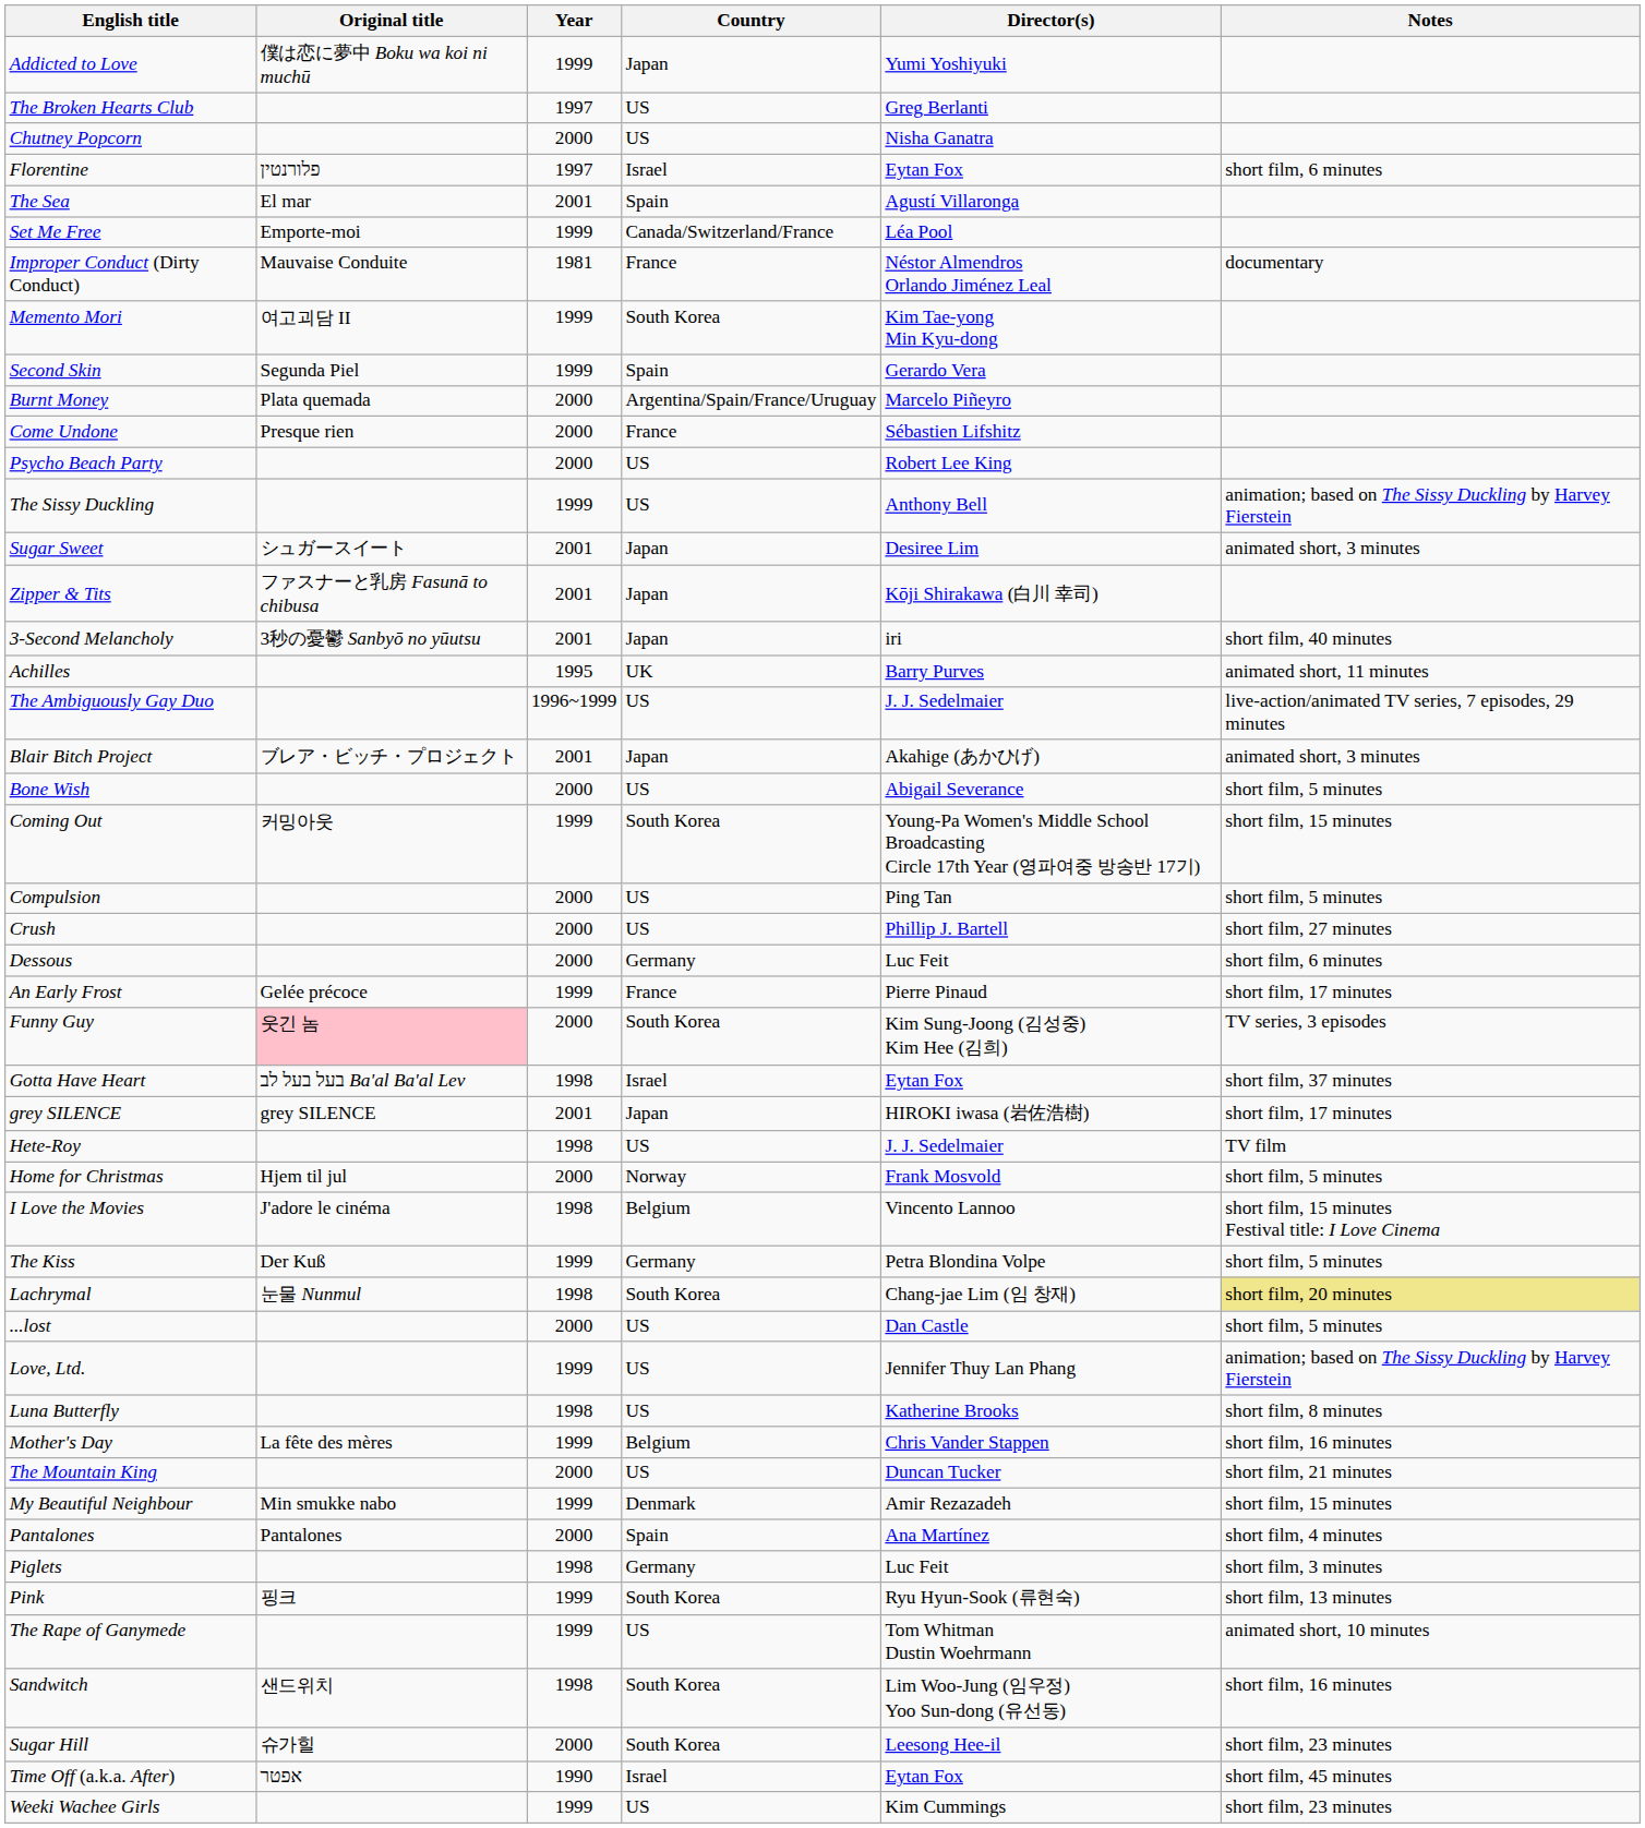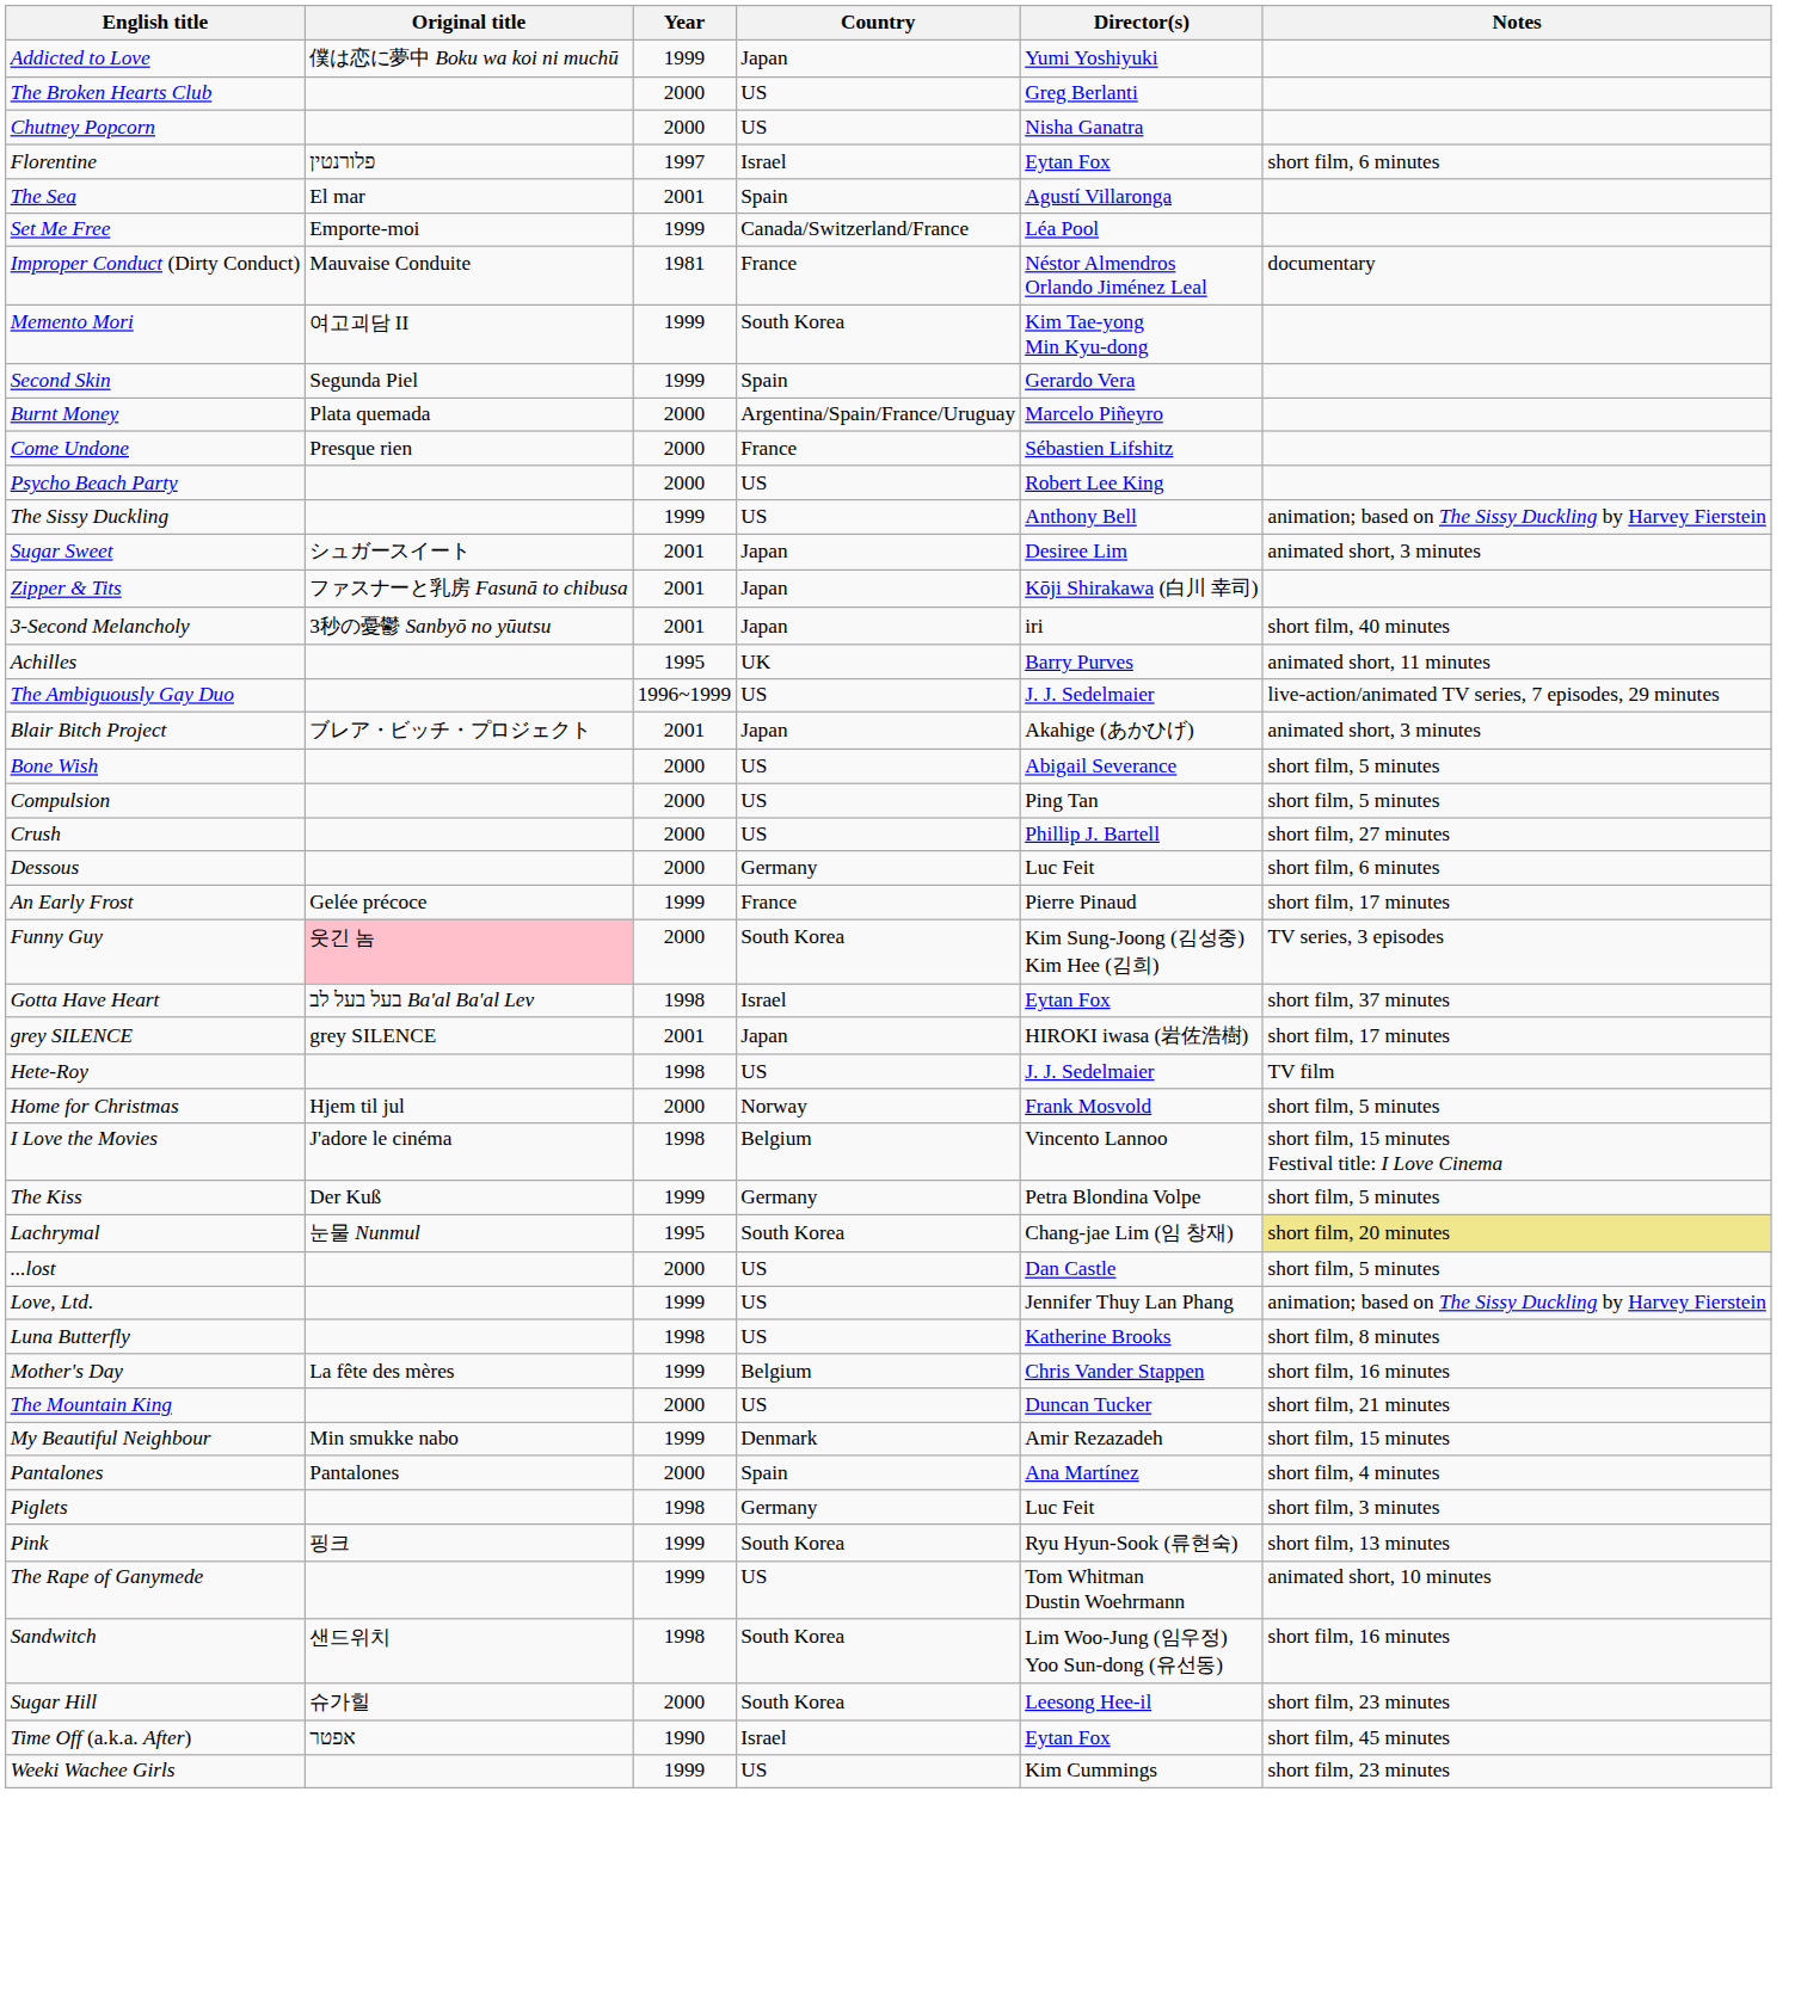 <table class="wikitable" style="font-size: 90%;">
 <tr>
 <th>English title</th>
 <th>Original title</th>
 <th style="width:40px;">Year</th>
 <th>Country</th>
 <th>Director(s)</th>
 <th>Notes</th>
 </tr>
 <tr>
 <td><em><a href='#'>Addicted to Love</a></em></td>
 <td>僕は恋に夢中 <em>Boku wa koi ni muchū</em></td>
 <td style="text-align:center;">1999</td>
 <td>Japan</td>
 <td><a href='#'>Yumi Yoshiyuki</a></td>
 <td></td>
 </tr>
 <tr>
 <td><em><a href='#'>The Broken Hearts Club</a></em></td>
 <td></td>
-<td style="text-align:center;">1997</td>
+<td style="text-align:center;">2000</td>
 <td>US</td>
 <td><a href='#'>Greg Berlanti</a></td>
 <td></td>
 </tr>
 <tr>
 <td><em><a href='#'>Chutney Popcorn</a></em></td>
 <td></td>
 <td style="text-align:center;">2000</td>
 <td>US</td>
 <td><a href='#'>Nisha Ganatra</a></td>
 <td></td>
 </tr>
 <tr>
 <td><em>Florentine</em></td>
 <td>פלורנטין</td>
 <td style="text-align:center;">1997</td>
 <td>Israel</td>
 <td><a href='#'>Eytan Fox</a></td>
 <td>short film, 6 minutes</td>
 </tr>
 <tr>
 <td><em><a href='#'>The Sea</a></em></td>
 <td>El mar</td>
 <td style="text-align:center;">2001</td>
 <td>Spain</td>
 <td><a href='#'>Agustí Villaronga</a></td>
 <td></td>
 </tr>
 <tr>
 <td><em><a href='#'>Set Me Free</a></em></td>
 <td>Emporte-moi</td>
 <td style="text-align:center;">1999</td>
 <td>Canada/Switzerland/France</td>
 <td><a href='#'>Léa Pool</a></td>
 <td></td>
 </tr>
 <tr valign="top">
 <td><em><a href='#'>Improper Conduct</a></em> (Dirty Conduct)</td>
 <td>Mauvaise Conduite</td>
 <td style="text-align:center;">1981</td>
 <td>France</td>
 <td><a href='#'>Néstor Almendros</a> <br> <a href='#'>Orlando Jiménez Leal</a></td>
 <td>documentary</td>
 </tr>
 <tr valign="top">
 <td><em><a href='#'>Memento Mori</a></em></td>
 <td>여고괴담 II</td>
 <td style="text-align:center;">1999</td>
 <td>South Korea</td>
 <td><a href='#'>Kim Tae-yong</a> <br> <a href='#'>Min Kyu-dong</a></td>
 <td></td>
 </tr>
 <tr>
 <td><em><a href='#'>Second Skin</a></em></td>
 <td>Segunda Piel</td>
 <td style="text-align:center;">1999</td>
 <td>Spain</td>
 <td><a href='#'>Gerardo Vera</a></td>
 <td></td>
 </tr>
 <tr>
 <td><em><a href='#'>Burnt Money</a></em></td>
 <td>Plata quemada</td>
 <td style="text-align:center;">2000</td>
 <td>Argentina/Spain/France/Uruguay</td>
 <td><a href='#'>Marcelo Piñeyro</a></td>
 <td></td>
 </tr>
 <tr>
 <td><em><a href='#'>Come Undone</a></em></td>
 <td>Presque rien</td>
 <td style="text-align:center;">2000</td>
 <td>France</td>
 <td><a href='#'>Sébastien Lifshitz</a></td>
 <td></td>
 </tr>
 <tr>
 <td><em><a href='#'>Psycho Beach Party</a></em></td>
 <td></td>
 <td style="text-align:center;">2000</td>
 <td>US</td>
 <td><a href='#'>Robert Lee King</a></td>
 <td></td>
 </tr>
 <tr>
 <td><em>The Sissy Duckling</em></td>
 <td></td>
 <td style="text-align:center;">1999</td>
 <td>US</td>
 <td><a href='#'>Anthony Bell</a></td>
 <td>animation; based on <em><a href='#'>The Sissy Duckling</a></em> by <a href='#'>Harvey Fierstein</a></td>
 </tr>
 <tr>
 <td><em><a href='#'>Sugar Sweet</a></em></td>
 <td>シュガースイート</td>
 <td style="text-align:center;">2001</td>
 <td>Japan</td>
 <td><a href='#'>Desiree Lim</a></td>
 <td>animated short, 3 minutes</td>
 </tr>
 <tr>
 <td><em><a href='#'>Zipper & Tits</a></em></td>
 <td>ファスナーと乳房 <em>Fasunā to chibusa</em></td>
 <td style="text-align:center;">2001</td>
 <td>Japan</td>
 <td><a href='#'>Kōji Shirakawa</a> (白川 幸司)</td>
 <td></td>
 </tr>
 <tr>
 <td><em>3-Second Melancholy</em></td>
 <td>3秒の憂鬱 <em>Sanbyō no yūutsu</em></td>
 <td style="text-align:center;">2001</td>
 <td>Japan</td>
 <td>iri</td>
 <td>short film, 40 minutes</td>
 </tr>
 <tr>
 <td><em>Achilles</em></td>
 <td></td>
 <td style="text-align:center;">1995</td>
 <td>UK</td>
 <td><a href='#'>Barry Purves</a></td>
 <td>animated short, 11 minutes</td>
 </tr>
 <tr valign="top">
 <td><em><a href='#'>The Ambiguously Gay Duo</a></em></td>
 <td></td>
 <td style="text-align:center;">1996~1999</td>
 <td>US</td>
 <td><a href='#'>J. J. Sedelmaier</a></td>
 <td>live-action/animated TV series, 7 episodes, 29 minutes</td>
 </tr>
 <tr>
 <td><em>Blair Bitch Project</em></td>
 <td>ブレア・ビッチ・プロジェクト</td>
 <td style="text-align:center;">2001</td>
 <td>Japan</td>
 <td>Akahige (あかひげ)</td>
 <td>animated short, 3 minutes</td>
 </tr>
 <tr>
 <td><em><a href='#'>Bone Wish</a></em></td>
 <td></td>
 <td style="text-align:center;">2000</td>
 <td>US</td>
 <td><a href='#'>Abigail Severance</a></td>
 <td>short film, 5 minutes</td>
 </tr>
-<tr valign="top">
-<td><em>Coming Out</em></td>
-<td>커밍아웃</td>
-<td style="text-align:center;">1999</td>
-<td>South Korea</td>
-<td>Young-Pa Women's Middle School Broadcasting <br> Circle 17th Year (영파여중 방송반 17기)</td>
-<td>short film, 15 minutes</td>
-</tr>
 <tr>
 <td><em>Compulsion</em></td>
 <td></td>
 <td style="text-align:center;">2000</td>
 <td>US</td>
 <td>Ping Tan</td>
 <td>short film, 5 minutes</td>
 </tr>
 <tr>
 <td><em>Crush</em></td>
 <td></td>
 <td style="text-align:center;">2000</td>
 <td>US</td>
 <td><a href='#'>Phillip J. Bartell</a></td>
 <td>short film, 27 minutes</td>
 </tr>
 <tr>
 <td><em>Dessous</em></td>
 <td></td>
 <td style="text-align:center;">2000</td>
 <td>Germany</td>
 <td>Luc Feit</td>
 <td>short film, 6 minutes</td>
 </tr>
 <tr>
 <td><em>An Early Frost</em></td>
 <td>Gelée précoce</td>
 <td style="text-align:center;">1999</td>
 <td>France</td>
 <td>Pierre Pinaud</td>
 <td>short film, 17 minutes</td>
 </tr>
 <tr valign="top">
 <td><em>Funny Guy</em></td>
 <td style="background: pink;">웃긴 놈</td>
 <td style="text-align:center;">2000</td>
 <td>South Korea</td>
 <td>Kim Sung-Joong (김성중) <br> Kim Hee (김희)</td>
 <td>TV series, 3 episodes</td>
 </tr>
 <tr>
 <td><em>Gotta Have Heart</em></td>
 <td>בעל בעל לב <em>Ba'al Ba'al Lev</em></td>
 <td style="text-align:center;">1998</td>
 <td>Israel</td>
 <td><a href='#'>Eytan Fox</a></td>
 <td>short film, 37 minutes</td>
 </tr>
 <tr>
 <td><em>grey SILENCE</em></td>
 <td>grey SILENCE</td>
 <td style="text-align:center;">2001</td>
 <td>Japan</td>
 <td>HIROKI iwasa (岩佐浩樹)</td>
 <td>short film, 17 minutes</td>
 </tr>
 <tr>
 <td><em>Hete-Roy</em></td>
 <td></td>
 <td style="text-align:center;">1998</td>
 <td>US</td>
 <td><a href='#'>J. J. Sedelmaier</a></td>
 <td>TV film</td>
 </tr>
 <tr>
 <td><em>Home for Christmas</em></td>
 <td>Hjem til jul</td>
 <td style="text-align:center;">2000</td>
 <td>Norway</td>
 <td><a href='#'>Frank Mosvold</a></td>
 <td>short film, 5 minutes</td>
 </tr>
 <tr valign="top">
 <td><em>I Love the Movies</em></td>
 <td>J'adore le cinéma</td>
 <td style="text-align:center;">1998</td>
 <td>Belgium</td>
 <td>Vincento Lannoo</td>
 <td>short film, 15 minutes <br> Festival title: <em>I Love Cinema</em></td>
 </tr>
 <tr>
 <td><em>The Kiss</em></td>
 <td>Der Kuß</td>
 <td style="text-align:center;">1999</td>
 <td>Germany</td>
 <td>Petra Blondina Volpe</td>
 <td>short film, 5 minutes</td>
 </tr>
 <tr>
 <td><em>Lachrymal</em></td>
 <td>눈물 <em>Nunmul</em></td>
-<td style="text-align:center;">1998</td>
+<td style="text-align:center;">1995</td>
 <td>South Korea</td>
 <td>Chang-jae Lim (임 창재)</td>
 <td style="background: khaki;">short film, 20 minutes</td>
 </tr>
 <tr>
 <td><em>...lost</em></td>
 <td></td>
 <td style="text-align:center;">2000</td>
 <td>US</td>
 <td><a href='#'>Dan Castle</a></td>
 <td>short film, 5 minutes</td>
 </tr>
 <tr>
 <td><em>Love, Ltd.</em></td>
 <td></td>
 <td style="text-align:center;">1999</td>
 <td>US</td>
 <td>Jennifer Thuy Lan Phang</td>
 <td>animation; based on <em><a href='#'>The Sissy Duckling</a></em> by <a href='#'>Harvey Fierstein</a></td>
 </tr>
 <tr>
 <td><em>Luna Butterfly</em></td>
 <td></td>
 <td style="text-align:center;">1998</td>
 <td>US</td>
 <td><a href='#'>Katherine Brooks</a></td>
 <td>short film, 8 minutes</td>
 </tr>
 <tr>
 <td><em>Mother's Day</em></td>
 <td>La fête des mères</td>
 <td style="text-align:center;">1999</td>
 <td>Belgium</td>
 <td><a href='#'>Chris Vander Stappen</a></td>
 <td>short film, 16 minutes</td>
 </tr>
 <tr>
 <td><em><a href='#'>The Mountain King</a></em></td>
 <td></td>
 <td style="text-align:center;">2000</td>
 <td>US</td>
 <td><a href='#'>Duncan Tucker</a></td>
 <td>short film, 21 minutes</td>
 </tr>
 <tr>
 <td><em>My Beautiful Neighbour</em></td>
 <td>Min smukke nabo</td>
 <td style="text-align:center;">1999</td>
 <td>Denmark</td>
 <td>Amir Rezazadeh</td>
 <td>short film, 15 minutes</td>
 </tr>
 <tr>
 <td><em>Pantalones</em></td>
 <td>Pantalones</td>
 <td style="text-align:center;">2000</td>
 <td>Spain</td>
 <td><a href='#'>Ana Martínez</a></td>
 <td>short film, 4 minutes</td>
 </tr>
 <tr>
 <td><em>Piglets</em></td>
 <td></td>
 <td style="text-align:center;">1998</td>
 <td>Germany</td>
 <td>Luc Feit</td>
 <td>short film, 3 minutes</td>
 </tr>
 <tr>
 <td><em>Pink</em></td>
 <td>핑크</td>
 <td style="text-align:center;">1999</td>
 <td>South Korea</td>
 <td>Ryu Hyun-Sook (류현숙)</td>
 <td>short film, 13 minutes</td>
 </tr>
 <tr valign="top">
 <td><em>The Rape of Ganymede</em></td>
 <td></td>
 <td style="text-align:center;">1999</td>
 <td>US</td>
 <td>Tom Whitman <br> Dustin Woehrmann</td>
 <td>animated short, 10 minutes</td>
 </tr>
 <tr valign="top">
 <td><em>Sandwitch</em></td>
 <td>샌드위치</td>
 <td style="text-align:center;">1998</td>
 <td>South Korea</td>
 <td>Lim Woo-Jung (임우정) <br> Yoo Sun-dong (유선동)</td>
 <td>short film, 16 minutes</td>
 </tr>
 <tr>
 <td><em>Sugar Hill</em></td>
 <td>슈가힐</td>
 <td style="text-align:center;">2000</td>
 <td>South Korea</td>
 <td><a href='#'>Leesong Hee-il</a></td>
 <td>short film, 23 minutes</td>
 </tr>
 <tr>
 <td><em>Time Off</em> (a.k.a. <em>After</em>)</td>
 <td>אפטר</td>
 <td style="text-align:center;">1990</td>
 <td>Israel</td>
 <td><a href='#'>Eytan Fox</a></td>
 <td>short film, 45 minutes</td>
 </tr>
 <tr>
 <td><em>Weeki Wachee Girls</em></td>
 <td></td>
 <td style="text-align:center;">1999</td>
 <td>US</td>
 <td>Kim Cummings</td>
 <td>short film, 23 minutes</td>
 </tr>
 </table>
